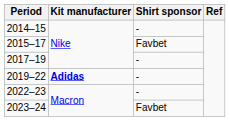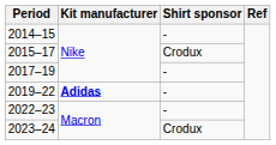 <table class="wikitable">
 <tr>
 <th>Period</th>
 <th>Kit manufacturer</th>
 <th>Shirt sponsor</th>
 <th>Ref</th>
 </tr>
 <tr>
 <td>2014–15</td>
 <td rowspan="3"><a href='#'>Nike</a></td>
 <td>-</td>
 <td rowspan="6"></td>
 </tr>
 <tr>
 <td>2015–17</td>
-<td>Favbet</td>
+<td>Crodux</td>
 </tr>
 <tr>
 <td>2017–19</td>
 <td>-</td>
 </tr>
 <tr>
 <td>2019–22</td>
 <td><strong><a href='#'>Adidas</a></strong></td>
 <td>-</td>
 </tr>
 <tr>
 <td>2022–23</td>
 <td rowspan="2"><a href='#'>Macron</a></td>
 <td>-</td>
 </tr>
 <tr>
 <td>2023–24</td>
-<td>Favbet</td>
+<td>Crodux</td>
 </tr>
 </table>
